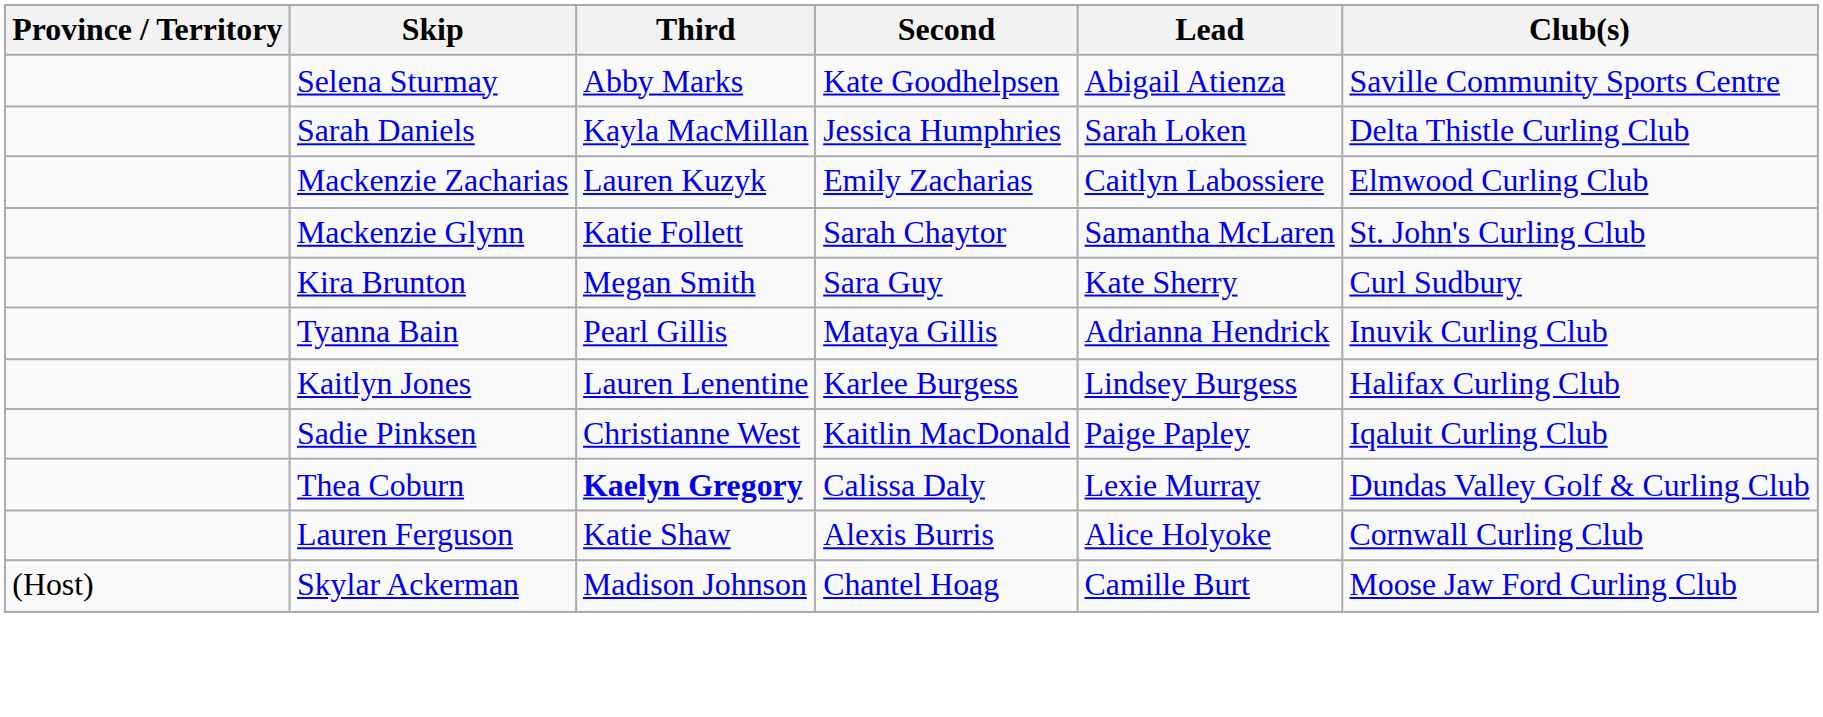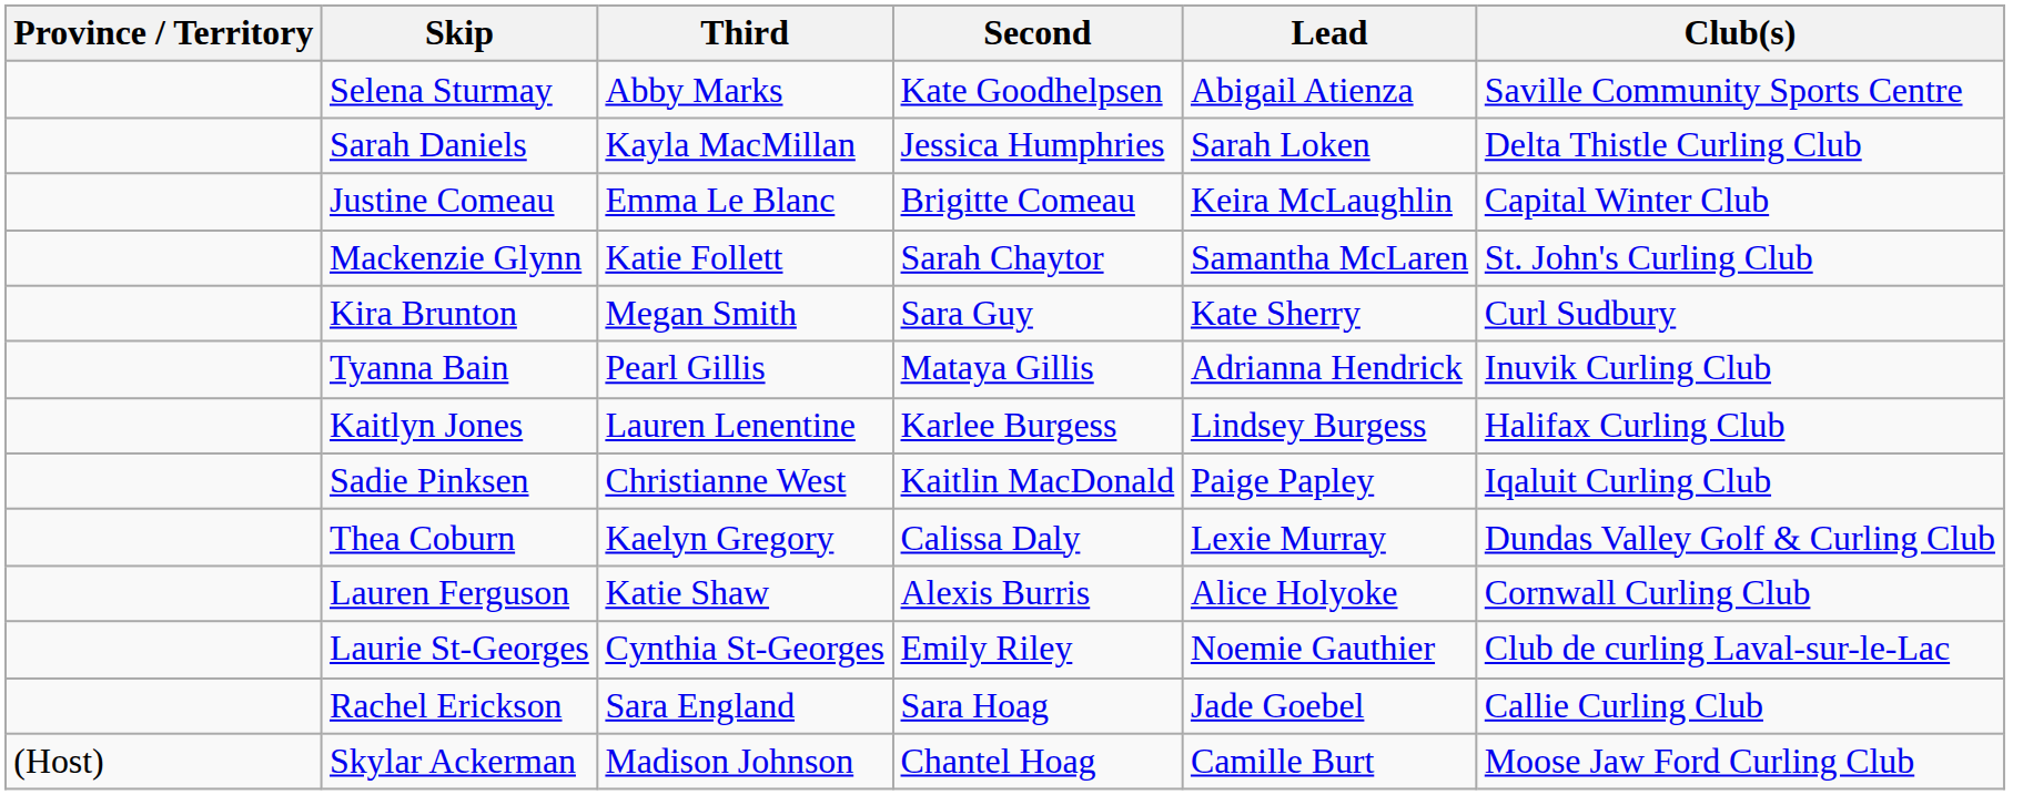 <table class="wikitable">
 <tr>
 <th>Province / Territory</th>
 <th>Skip</th>
 <th>Third</th>
 <th>Second</th>
 <th>Lead</th>
 <th>Club(s)</th>
 </tr>
 <tr>
 <td></td>
 <td><a href='#'>Selena Sturmay</a></td>
 <td><a href='#'>Abby Marks</a></td>
 <td><a href='#'>Kate Goodhelpsen</a></td>
 <td><a href='#'>Abigail Atienza</a></td>
 <td><a href='#'>Saville Community Sports Centre</a></td>
 </tr>
 <tr>
 <td></td>
 <td><a href='#'>Sarah Daniels</a></td>
 <td><a href='#'>Kayla MacMillan</a></td>
 <td><a href='#'>Jessica Humphries</a></td>
 <td><a href='#'>Sarah Loken</a></td>
 <td><a href='#'>Delta Thistle Curling Club</a></td>
 </tr>
 <tr>
 <td></td>
-<td><a href='#'>Mackenzie Zacharias</a></td>
-<td><a href='#'>Lauren Kuzyk</a></td>
-<td><a href='#'>Emily Zacharias</a></td>
-<td><a href='#'>Caitlyn Labossiere</a></td>
-<td><a href='#'>Elmwood Curling Club</a></td>
+<td><a href='#'>Justine Comeau</a></td>
+<td><a href='#'>Emma Le Blanc</a></td>
+<td><a href='#'>Brigitte Comeau</a></td>
+<td><a href='#'>Keira McLaughlin</a></td>
+<td><a href='#'>Capital Winter Club</a></td>
 </tr>
 <tr>
 <td></td>
 <td><a href='#'>Mackenzie Glynn</a></td>
 <td><a href='#'>Katie Follett</a></td>
 <td><a href='#'>Sarah Chaytor</a></td>
 <td><a href='#'>Samantha McLaren</a></td>
 <td><a href='#'>St. John's Curling Club</a></td>
 </tr>
 <tr>
 <td></td>
 <td><a href='#'>Kira Brunton</a></td>
 <td><a href='#'>Megan Smith</a></td>
 <td><a href='#'>Sara Guy</a></td>
 <td><a href='#'>Kate Sherry</a></td>
 <td><a href='#'>Curl Sudbury</a></td>
 </tr>
 <tr>
 <td></td>
 <td><a href='#'>Tyanna Bain</a></td>
 <td><a href='#'>Pearl Gillis</a></td>
 <td><a href='#'>Mataya Gillis</a></td>
 <td><a href='#'>Adrianna Hendrick</a></td>
 <td><a href='#'>Inuvik Curling Club</a></td>
 </tr>
 <tr>
 <td></td>
 <td><a href='#'>Kaitlyn Jones</a></td>
 <td><a href='#'>Lauren Lenentine</a></td>
 <td><a href='#'>Karlee Burgess</a></td>
 <td><a href='#'>Lindsey Burgess</a></td>
 <td><a href='#'>Halifax Curling Club</a></td>
 </tr>
 <tr>
 <td></td>
 <td><a href='#'>Sadie Pinksen</a></td>
 <td><a href='#'>Christianne West</a></td>
 <td><a href='#'>Kaitlin MacDonald</a></td>
 <td><a href='#'>Paige Papley</a></td>
 <td><a href='#'>Iqaluit Curling Club</a></td>
 </tr>
 <tr>
 <td></td>
 <td><a href='#'>Thea Coburn</a></td>
-<td><strong><a href='#'>Kaelyn Gregory</a></strong></td>
+<td><a href='#'>Kaelyn Gregory</a></td>
 <td><a href='#'>Calissa Daly</a></td>
 <td><a href='#'>Lexie Murray</a></td>
 <td><a href='#'>Dundas Valley Golf & Curling Club</a></td>
 </tr>
 <tr>
 <td></td>
 <td><a href='#'>Lauren Ferguson</a></td>
 <td><a href='#'>Katie Shaw</a></td>
 <td><a href='#'>Alexis Burris</a></td>
 <td><a href='#'>Alice Holyoke</a></td>
 <td><a href='#'>Cornwall Curling Club</a></td>
 </tr>
 <tr>
+<td></td>
+<td><a href='#'>Laurie St-Georges</a></td>
+<td><a href='#'>Cynthia St-Georges</a></td>
+<td><a href='#'>Emily Riley</a></td>
+<td><a href='#'>Noemie Gauthier</a></td>
+<td><a href='#'>Club de curling Laval-sur-le-Lac</a></td>
+</tr>
+<tr>
+<td></td>
+<td><a href='#'>Rachel Erickson</a></td>
+<td><a href='#'>Sara England</a></td>
+<td><a href='#'>Sara Hoag</a></td>
+<td><a href='#'>Jade Goebel</a></td>
+<td><a href='#'>Callie Curling Club</a></td>
+</tr>
+<tr>
 <td> (Host)</td>
 <td><a href='#'>Skylar Ackerman</a></td>
 <td><a href='#'>Madison Johnson</a></td>
 <td><a href='#'>Chantel Hoag</a></td>
 <td><a href='#'>Camille Burt</a></td>
 <td><a href='#'>Moose Jaw Ford Curling Club</a></td>
 </tr>
 </table>
